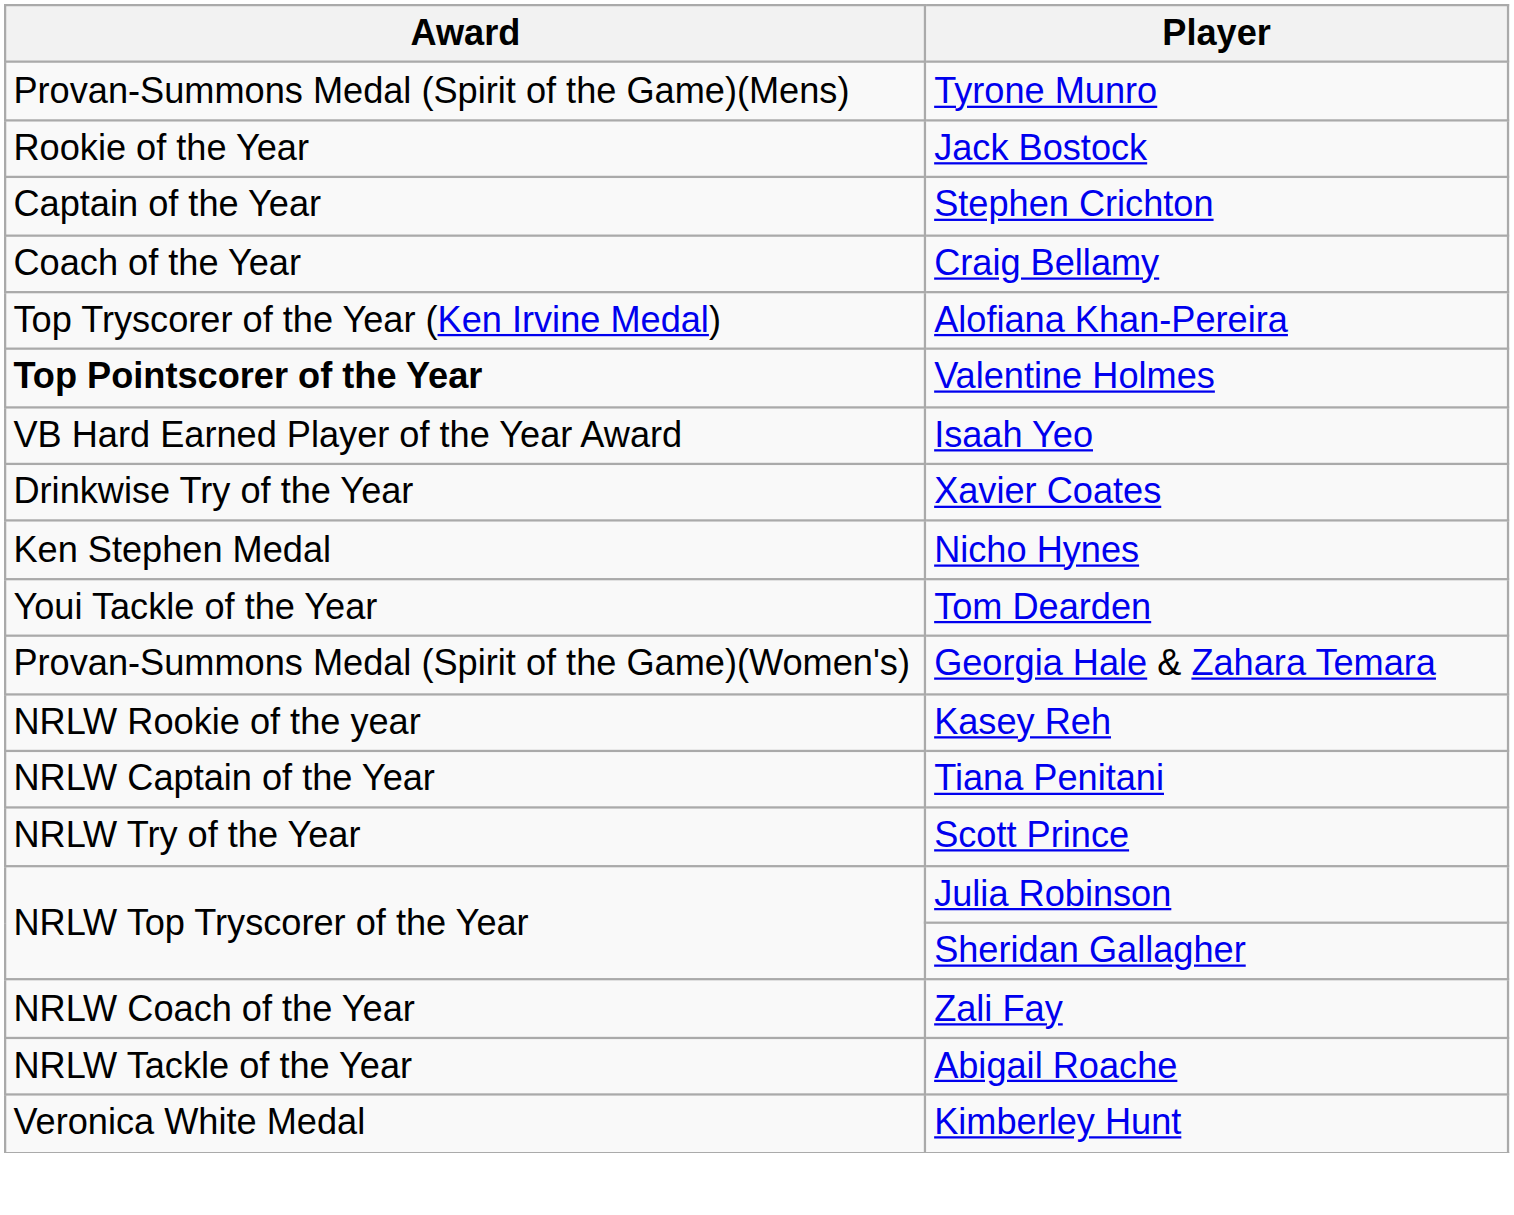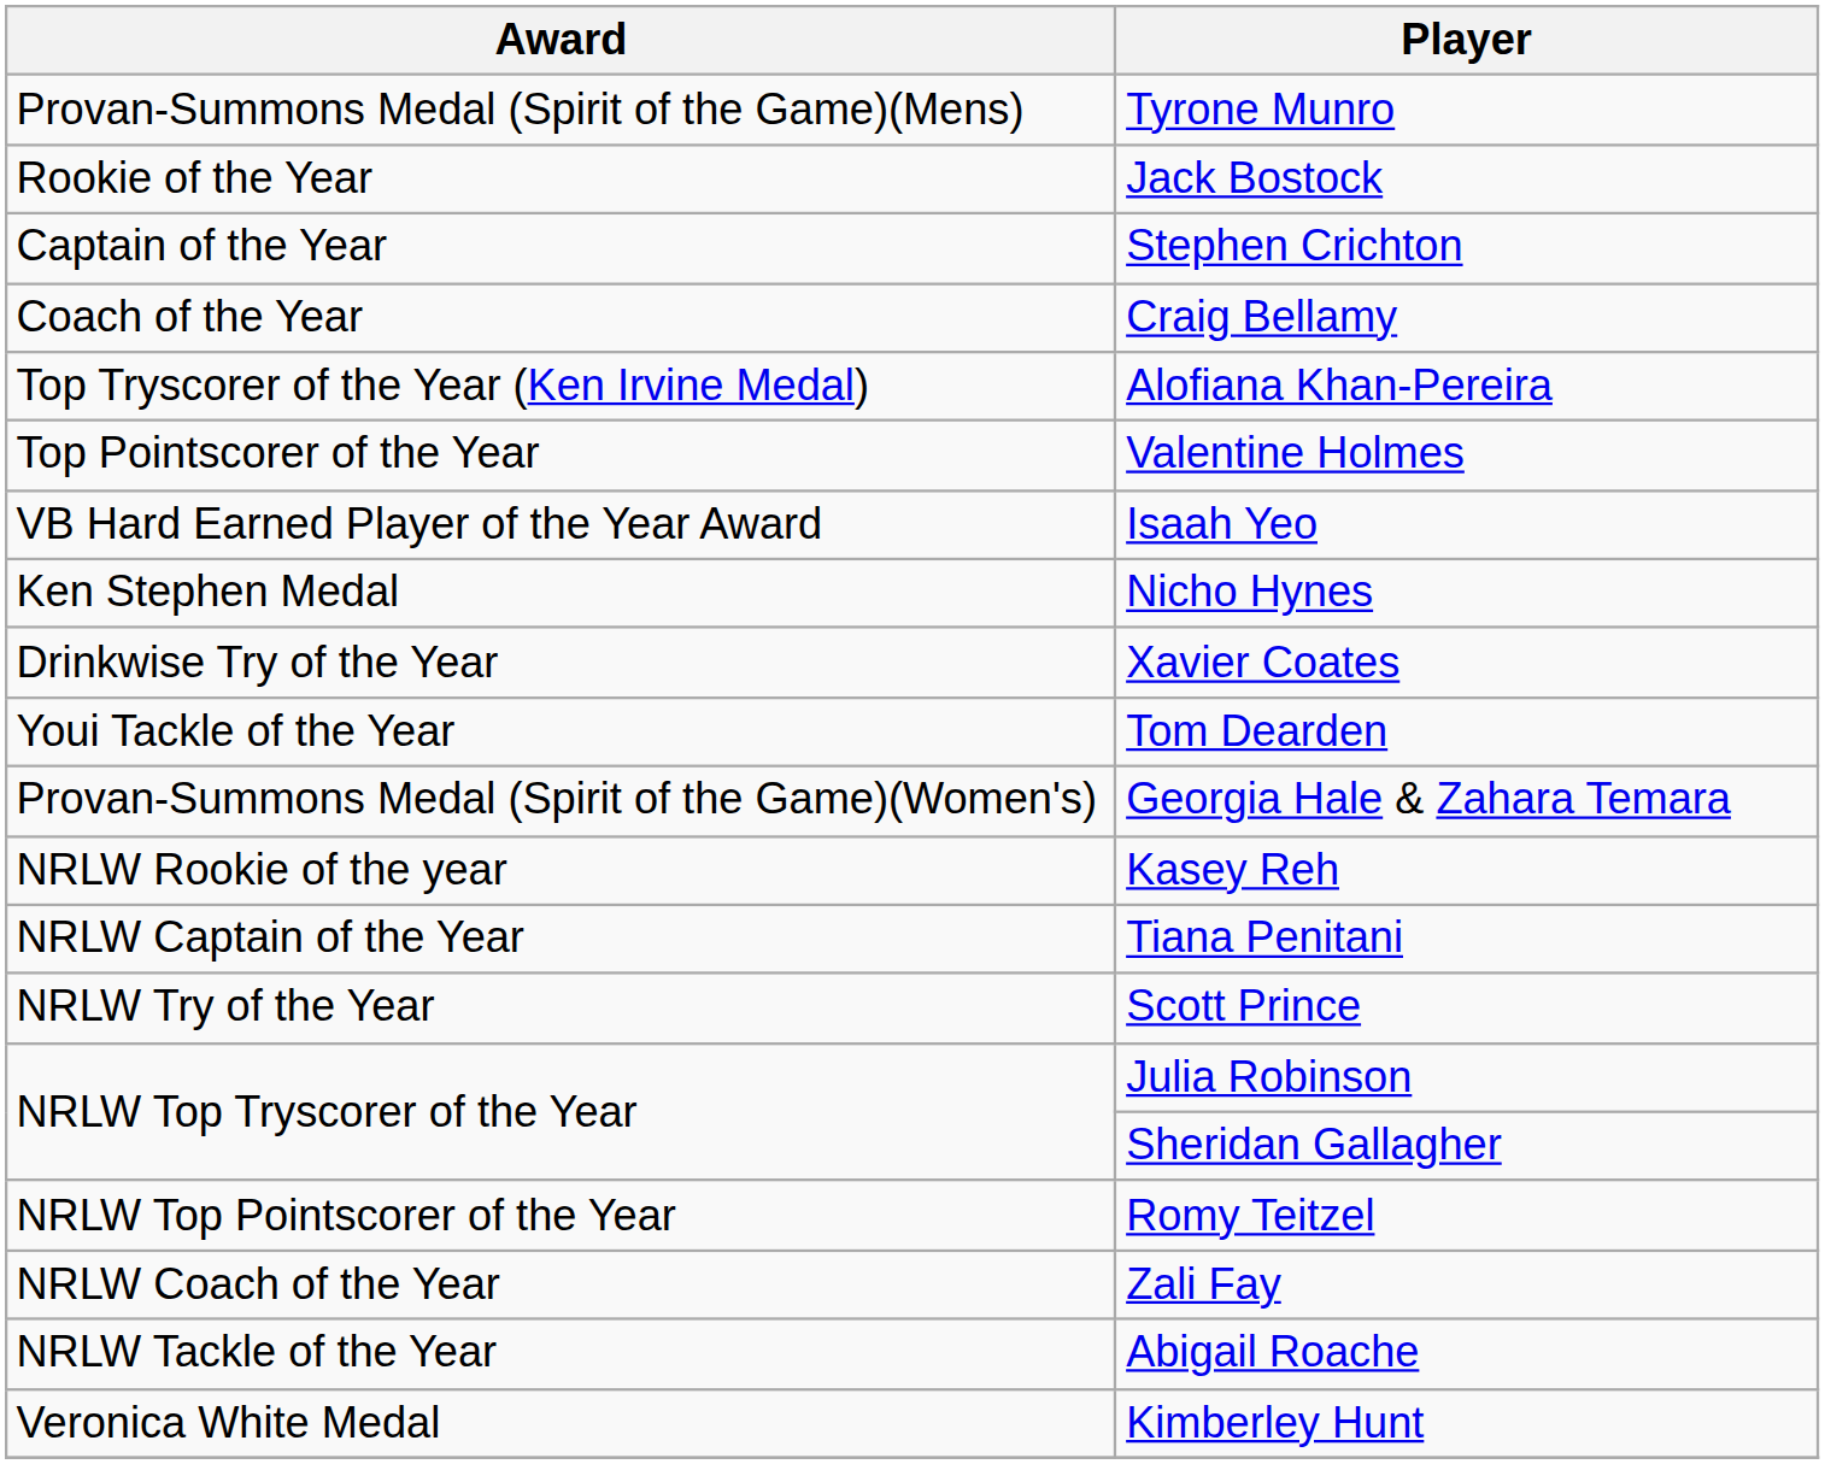 <table class="wikitable">
 <tr>
 <th width="400px">Award</th>
 <th width="250px">Player</th>
 </tr>
 <tr>
 <td>Provan-Summons Medal (Spirit of the Game)(Mens)</td>
 <td> <a href='#'>Tyrone Munro</a></td>
 </tr>
 <tr>
 <td>Rookie of the Year</td>
 <td> <a href='#'>Jack Bostock</a></td>
 </tr>
 <tr>
 <td>Captain of the Year</td>
 <td> <a href='#'>Stephen Crichton</a></td>
 </tr>
 <tr>
 <td>Coach of the Year</td>
 <td> <a href='#'>Craig Bellamy</a></td>
 </tr>
 <tr>
 <td>Top Tryscorer of the Year (<a href='#'>Ken Irvine Medal</a>)</td>
 <td> <a href='#'>Alofiana Khan-Pereira</a></td>
 </tr>
 <tr>
-<td><strong>Top Pointscorer of the Year</strong></td>
+<td>Top Pointscorer of the Year</td>
 <td> <a href='#'>Valentine Holmes</a></td>
 </tr>
 <tr>
 <td>VB Hard Earned Player of the Year Award</td>
 <td> <a href='#'>Isaah Yeo</a></td>
 </tr>
 <tr>
+<td>Ken Stephen Medal</td>
+<td> <a href='#'>Nicho Hynes</a></td>
+</tr>
+<tr>
 <td>Drinkwise Try of the Year</td>
 <td> <a href='#'>Xavier Coates</a></td>
-</tr>
-<tr>
-<td>Ken Stephen Medal</td>
-<td> <a href='#'>Nicho Hynes</a></td>
 </tr>
 <tr>
 <td>Youi Tackle of the Year</td>
 <td> <a href='#'>Tom Dearden</a></td>
 </tr>
 <tr>
 <td>Provan-Summons Medal (Spirit of the Game)(Women's)</td>
 <td> <a href='#'>Georgia Hale</a> &  <a href='#'>Zahara Temara</a></td>
 </tr>
 <tr>
 <td>NRLW Rookie of the year</td>
 <td> <a href='#'>Kasey Reh</a></td>
 </tr>
 <tr>
 <td>NRLW Captain of the Year</td>
 <td> <a href='#'>Tiana Penitani</a></td>
 </tr>
 <tr>
 <td>NRLW Try of the Year</td>
 <td> <a href='#'>Scott Prince</a></td>
 </tr>
 <tr>
 <td rowspan="2">NRLW Top Tryscorer of the Year</td>
 <td> <a href='#'>Julia Robinson</a></td>
 </tr>
 <tr>
 <td> <a href='#'>Sheridan Gallagher</a></td>
 </tr>
 <tr>
+<td>NRLW Top Pointscorer of the Year</td>
+<td> <a href='#'>Romy Teitzel</a></td>
+</tr>
+<tr>
 <td>NRLW Coach of the Year</td>
 <td> <a href='#'>Zali Fay</a></td>
 </tr>
 <tr>
 <td>NRLW Tackle of the Year</td>
 <td> <a href='#'>Abigail Roache</a></td>
 </tr>
 <tr>
 <td>Veronica White Medal</td>
 <td> <a href='#'>Kimberley Hunt</a></td>
 </tr>
 <tr>
 </tr>
 </table>
